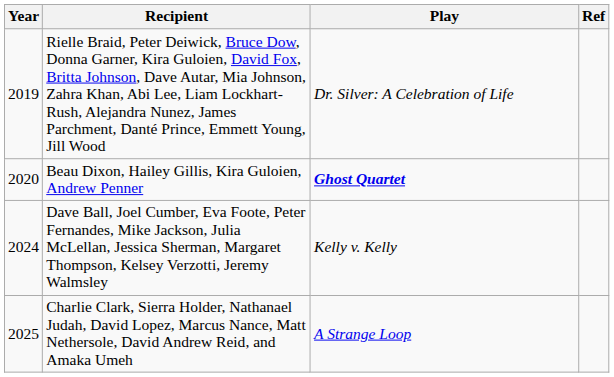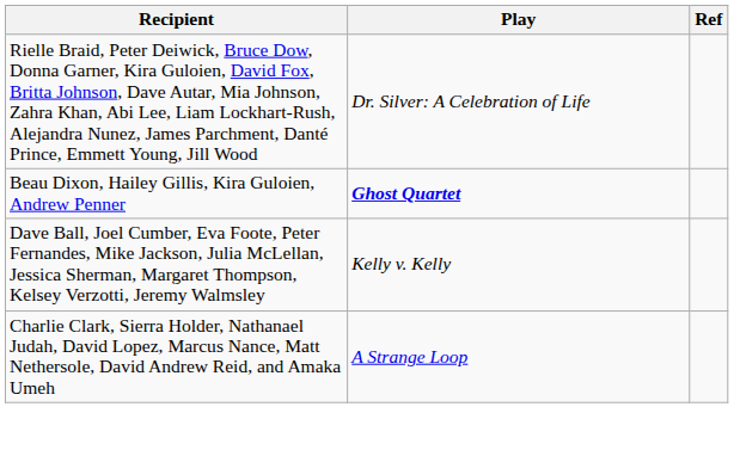 <table class = "wikitable sortable" width=100%>
 <tr>
-<th width=5%>Year</th>
 <th width=45%>Recipient</th>
 <th width=45%>Play</th>
 <th width=5%>Ref</th>
 </tr>
 <tr>
-<td>2019</td>
 <td>Rielle Braid, Peter Deiwick, <a href='#'>Bruce Dow</a>, Donna Garner, Kira Guloien, <a href='#'>David Fox</a>, <a href='#'>Britta Johnson</a>, Dave Autar, Mia Johnson, Zahra Khan, Abi Lee, Liam Lockhart-Rush, Alejandra Nunez, James Parchment, Danté Prince, Emmett Young, Jill Wood</td>
 <td><em>Dr. Silver: A Celebration of Life</em></td>
 <td></td>
 </tr>
 <tr>
-<td>2020</td>
 <td>Beau Dixon, Hailey Gillis, Kira Guloien, <a href='#'>Andrew Penner</a></td>
 <td><strong><em><a href='#'>Ghost Quartet</a></em></strong></td>
 <td></td>
 </tr>
 <tr>
-<td>2024</td>
 <td>Dave Ball, Joel Cumber, Eva Foote, Peter Fernandes, Mike Jackson, Julia McLellan, Jessica Sherman, Margaret Thompson, Kelsey Verzotti, Jeremy Walmsley</td>
 <td><em>Kelly v. Kelly</em></td>
 <td></td>
 </tr>
 <tr>
-<td>2025</td>
 <td>Charlie Clark, Sierra Holder, Nathanael Judah, David Lopez, Marcus Nance, Matt Nethersole, David Andrew Reid, and Amaka Umeh</td>
 <td><em><a href='#'>A Strange Loop</a></em></td>
 <td></td>
 </tr>
 </table>
